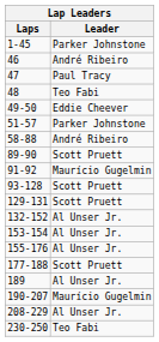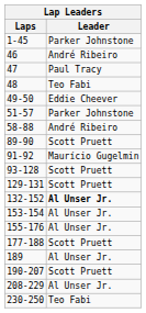 <table class="wikitable">
 <tr>
 <th colspan=2>Lap Leaders</th>
 </tr>
 <tr>
 <th>Laps</th>
 <th>Leader</th>
 </tr>
 <tr>
 <td>1-45</td>
 <td>Parker Johnstone</td>
 </tr>
 <tr>
 <td>46</td>
 <td>André Ribeiro</td>
 </tr>
 <tr>
 <td>47</td>
 <td>Paul Tracy</td>
 </tr>
 <tr>
 <td>48</td>
 <td>Teo Fabi</td>
 </tr>
 <tr>
 <td>49-50</td>
 <td>Eddie Cheever</td>
 </tr>
 <tr>
 <td>51-57</td>
 <td>Parker Johnstone</td>
 </tr>
 <tr>
 <td>58-88</td>
 <td>André Ribeiro</td>
 </tr>
 <tr>
 <td>89-90</td>
 <td>Scott Pruett</td>
 </tr>
 <tr>
 <td>91-92</td>
 <td>Maurício Gugelmin</td>
 </tr>
 <tr>
 <td>93-128</td>
 <td>Scott Pruett</td>
 </tr>
 <tr>
 <td>129-131</td>
 <td>Scott Pruett</td>
 </tr>
 <tr>
 <td>132-152</td>
-<td>Al Unser Jr.</td>
+<td><strong>Al Unser Jr.</strong></td>
 </tr>
 <tr>
 <td>153-154</td>
 <td>Al Unser Jr.</td>
 </tr>
 <tr>
 <td>155-176</td>
 <td>Al Unser Jr.</td>
 </tr>
 <tr>
 <td>177-188</td>
 <td>Scott Pruett</td>
 </tr>
 <tr>
 <td>189</td>
 <td>Al Unser Jr.</td>
 </tr>
 <tr>
 <td>190-207</td>
-<td>Maurício Gugelmin</td>
+<td>Scott Pruett</td>
 </tr>
 <tr>
 <td>208-229</td>
 <td>Al Unser Jr.</td>
 </tr>
 <tr>
 <td>230-250</td>
 <td>Teo Fabi</td>
 </tr>
 </table>
